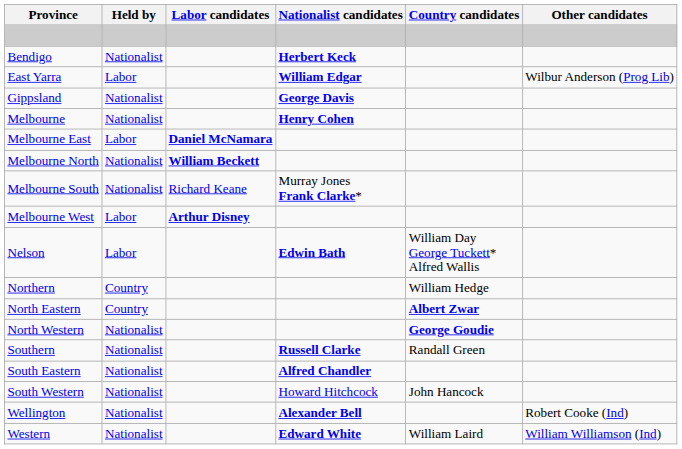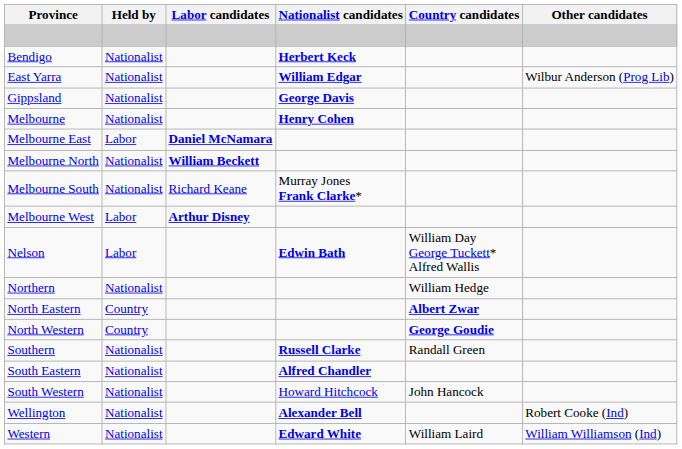 <table class="wikitable">
 <tr>
 <th>Province</th>
 <th>Held by</th>
 <th><a href='#'>Labor</a> candidates</th>
 <th><a href='#'>Nationalist</a> candidates</th>
 <th><a href='#'>Country</a> candidates</th>
 <th>Other candidates</th>
 </tr>
 <tr bgcolor="#cccccc">
 <td></td>
 <td></td>
 <td></td>
 <td></td>
 <td></td>
 <td> </td>
 </tr>
 <tr>
 <td><a href='#'>Bendigo</a></td>
 <td><a href='#'>Nationalist</a></td>
 <td></td>
 <td><strong><a href='#'>Herbert Keck</a></strong></td>
 <td></td>
 <td></td>
 </tr>
 <tr>
 <td><a href='#'>East Yarra</a></td>
-<td><a href='#'>Labor</a></td>
+<td><a href='#'>Nationalist</a></td>
 <td></td>
 <td><strong><a href='#'>William Edgar</a></strong></td>
 <td></td>
 <td>Wilbur Anderson (<a href='#'>Prog Lib</a>)</td>
 </tr>
 <tr>
 <td><a href='#'>Gippsland</a></td>
 <td><a href='#'>Nationalist</a></td>
 <td></td>
 <td><strong><a href='#'>George Davis</a></strong></td>
 <td></td>
 <td></td>
 </tr>
 <tr>
 <td><a href='#'>Melbourne</a></td>
 <td><a href='#'>Nationalist</a></td>
 <td></td>
 <td><strong><a href='#'>Henry Cohen</a></strong></td>
 <td></td>
 <td></td>
 </tr>
 <tr>
 <td><a href='#'>Melbourne East</a></td>
 <td><a href='#'>Labor</a></td>
 <td><strong><a href='#'>Daniel McNamara</a></strong></td>
 <td></td>
 <td></td>
 <td></td>
 </tr>
 <tr>
 <td><a href='#'>Melbourne North</a></td>
 <td><a href='#'>Nationalist</a></td>
 <td><strong><a href='#'>William Beckett</a></strong></td>
 <td></td>
 <td></td>
 <td></td>
 </tr>
 <tr>
 <td><a href='#'>Melbourne South</a></td>
 <td><a href='#'>Nationalist</a></td>
 <td><a href='#'>Richard Keane</a></td>
 <td>Murray Jones <br> <strong><a href='#'>Frank Clarke</a></strong>*</td>
 <td></td>
 <td></td>
 </tr>
 <tr>
 <td><a href='#'>Melbourne West</a></td>
 <td><a href='#'>Labor</a></td>
 <td><strong><a href='#'>Arthur Disney</a></strong></td>
 <td></td>
 <td></td>
 <td></td>
 </tr>
 <tr>
 <td><a href='#'>Nelson</a></td>
 <td><a href='#'>Labor</a></td>
 <td></td>
 <td><strong><a href='#'>Edwin Bath</a></strong></td>
 <td>William Day <br> <a href='#'>George Tuckett</a>* <br> Alfred Wallis</td>
 <td></td>
 </tr>
 <tr>
 <td><a href='#'>Northern</a></td>
-<td><a href='#'>Country</a></td>
+<td><a href='#'>Nationalist</a></td>
 <td></td>
 <td></td>
 <td>William Hedge</td>
 <td></td>
 </tr>
 <tr>
 <td><a href='#'>North Eastern</a></td>
 <td><a href='#'>Country</a></td>
 <td></td>
 <td></td>
 <td><strong><a href='#'>Albert Zwar</a></strong></td>
 <td></td>
 </tr>
 <tr>
 <td><a href='#'>North Western</a></td>
-<td><a href='#'>Nationalist</a></td>
+<td><a href='#'>Country</a></td>
 <td></td>
 <td></td>
 <td><strong><a href='#'>George Goudie</a></strong></td>
 <td></td>
 </tr>
 <tr>
 <td><a href='#'>Southern</a></td>
 <td><a href='#'>Nationalist</a></td>
 <td></td>
 <td><strong><a href='#'>Russell Clarke</a></strong></td>
 <td>Randall Green</td>
 <td></td>
 </tr>
 <tr>
 <td><a href='#'>South Eastern</a></td>
 <td><a href='#'>Nationalist</a></td>
 <td></td>
 <td><strong><a href='#'>Alfred Chandler</a></strong></td>
 <td></td>
 <td></td>
 </tr>
 <tr>
 <td><a href='#'>South Western</a></td>
 <td><a href='#'>Nationalist</a></td>
 <td></td>
 <td><a href='#'>Howard Hitchcock</a></td>
 <td>John Hancock</td>
 <td></td>
 </tr>
 <tr>
 <td><a href='#'>Wellington</a></td>
 <td><a href='#'>Nationalist</a></td>
 <td></td>
 <td><strong><a href='#'>Alexander Bell</a></strong></td>
 <td></td>
 <td>Robert Cooke (<a href='#'>Ind</a>)</td>
 </tr>
 <tr>
 <td><a href='#'>Western</a></td>
 <td><a href='#'>Nationalist</a></td>
 <td></td>
 <td><strong><a href='#'>Edward White</a></strong></td>
 <td>William Laird</td>
 <td><a href='#'>William Williamson</a> (<a href='#'>Ind</a>)</td>
 </tr>
 </table>
